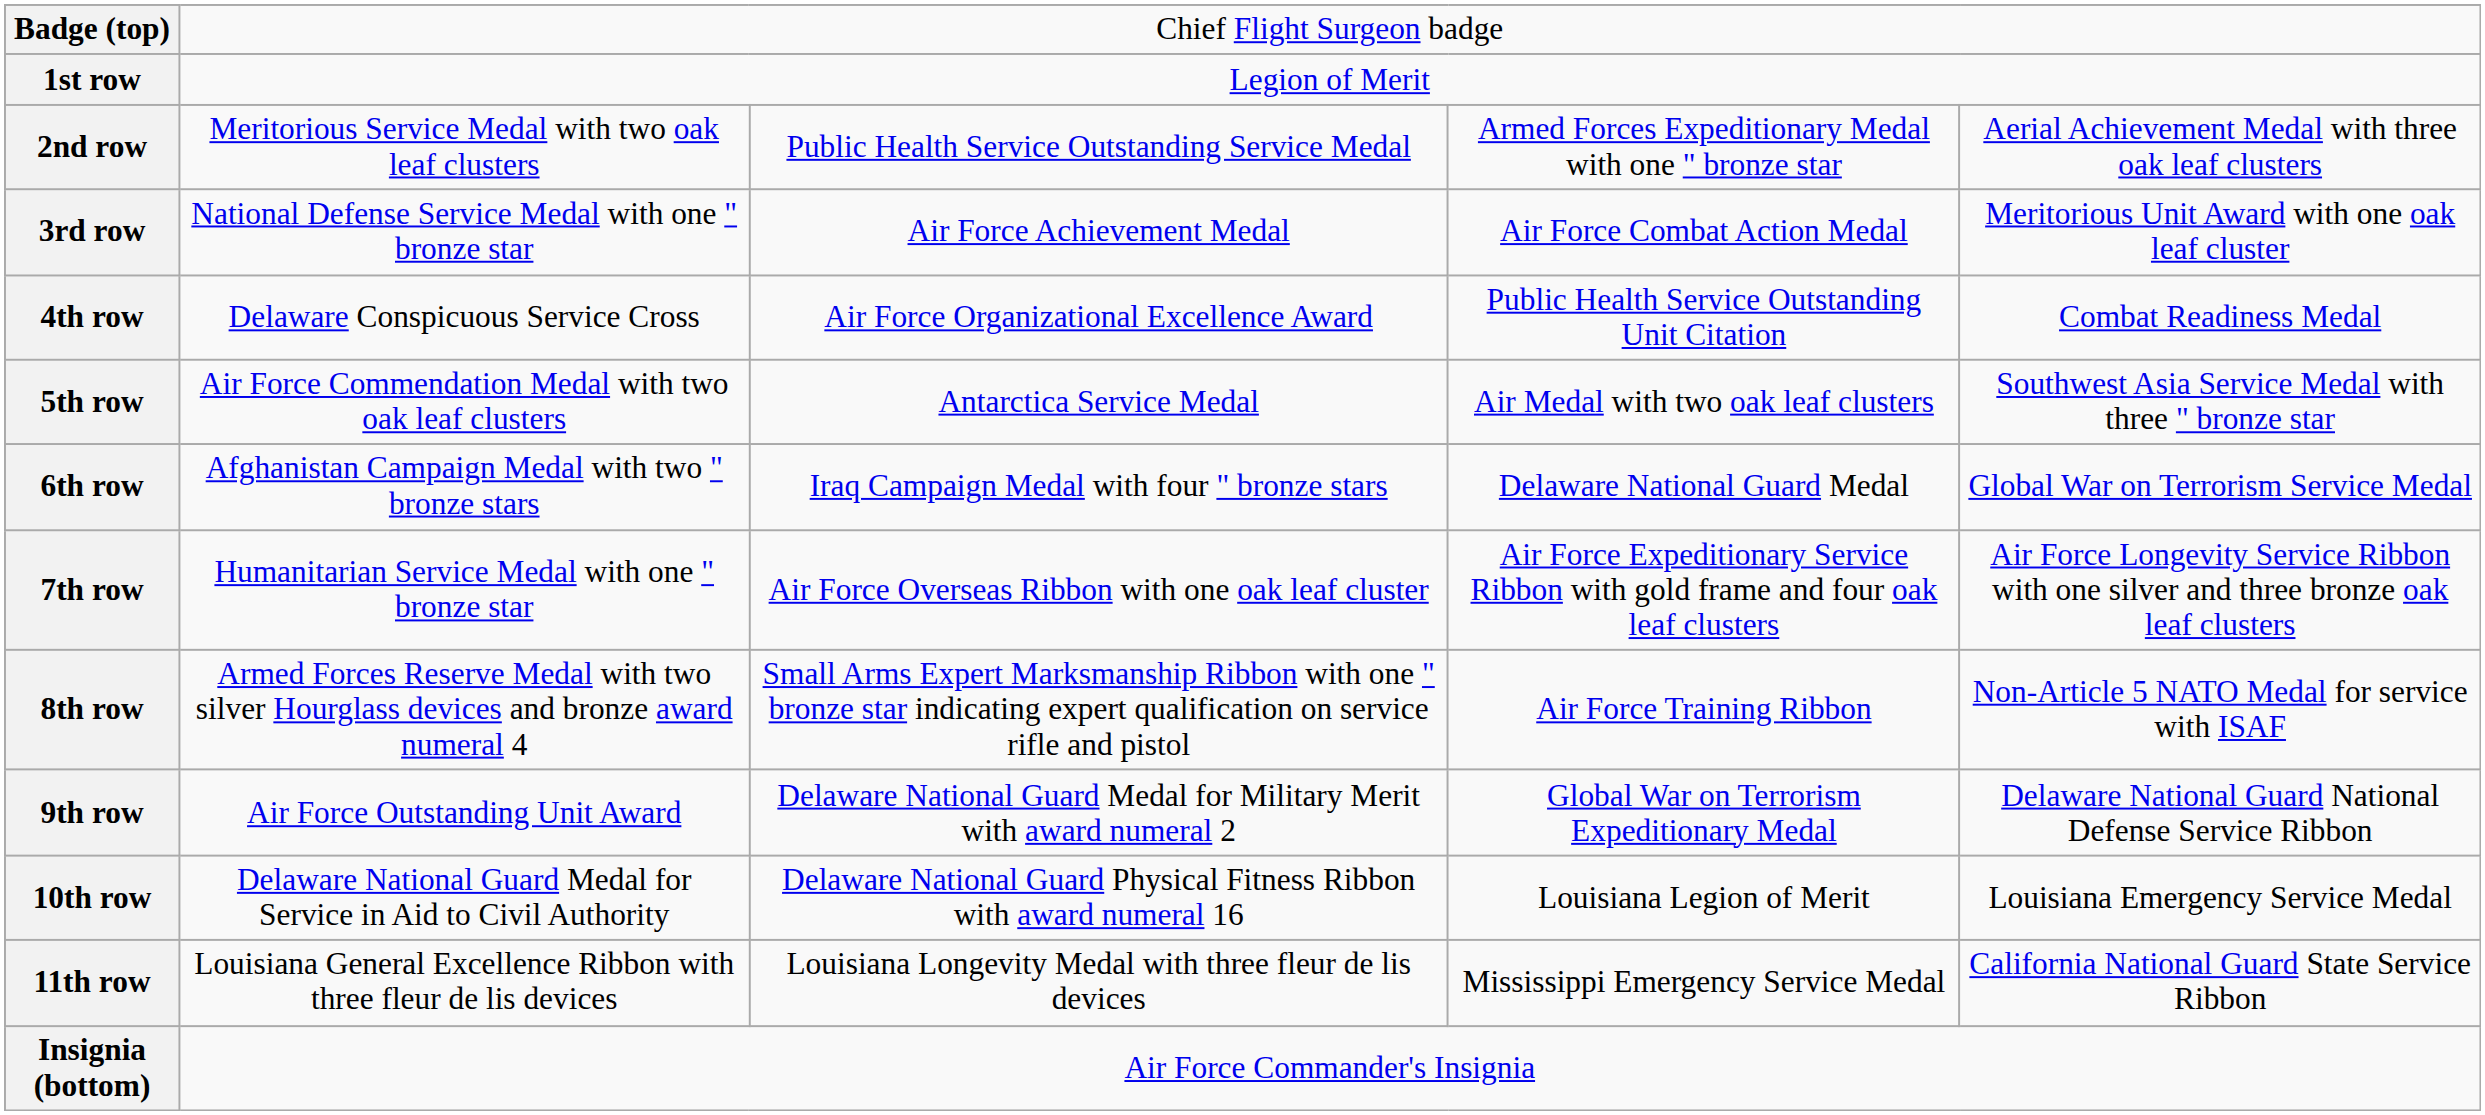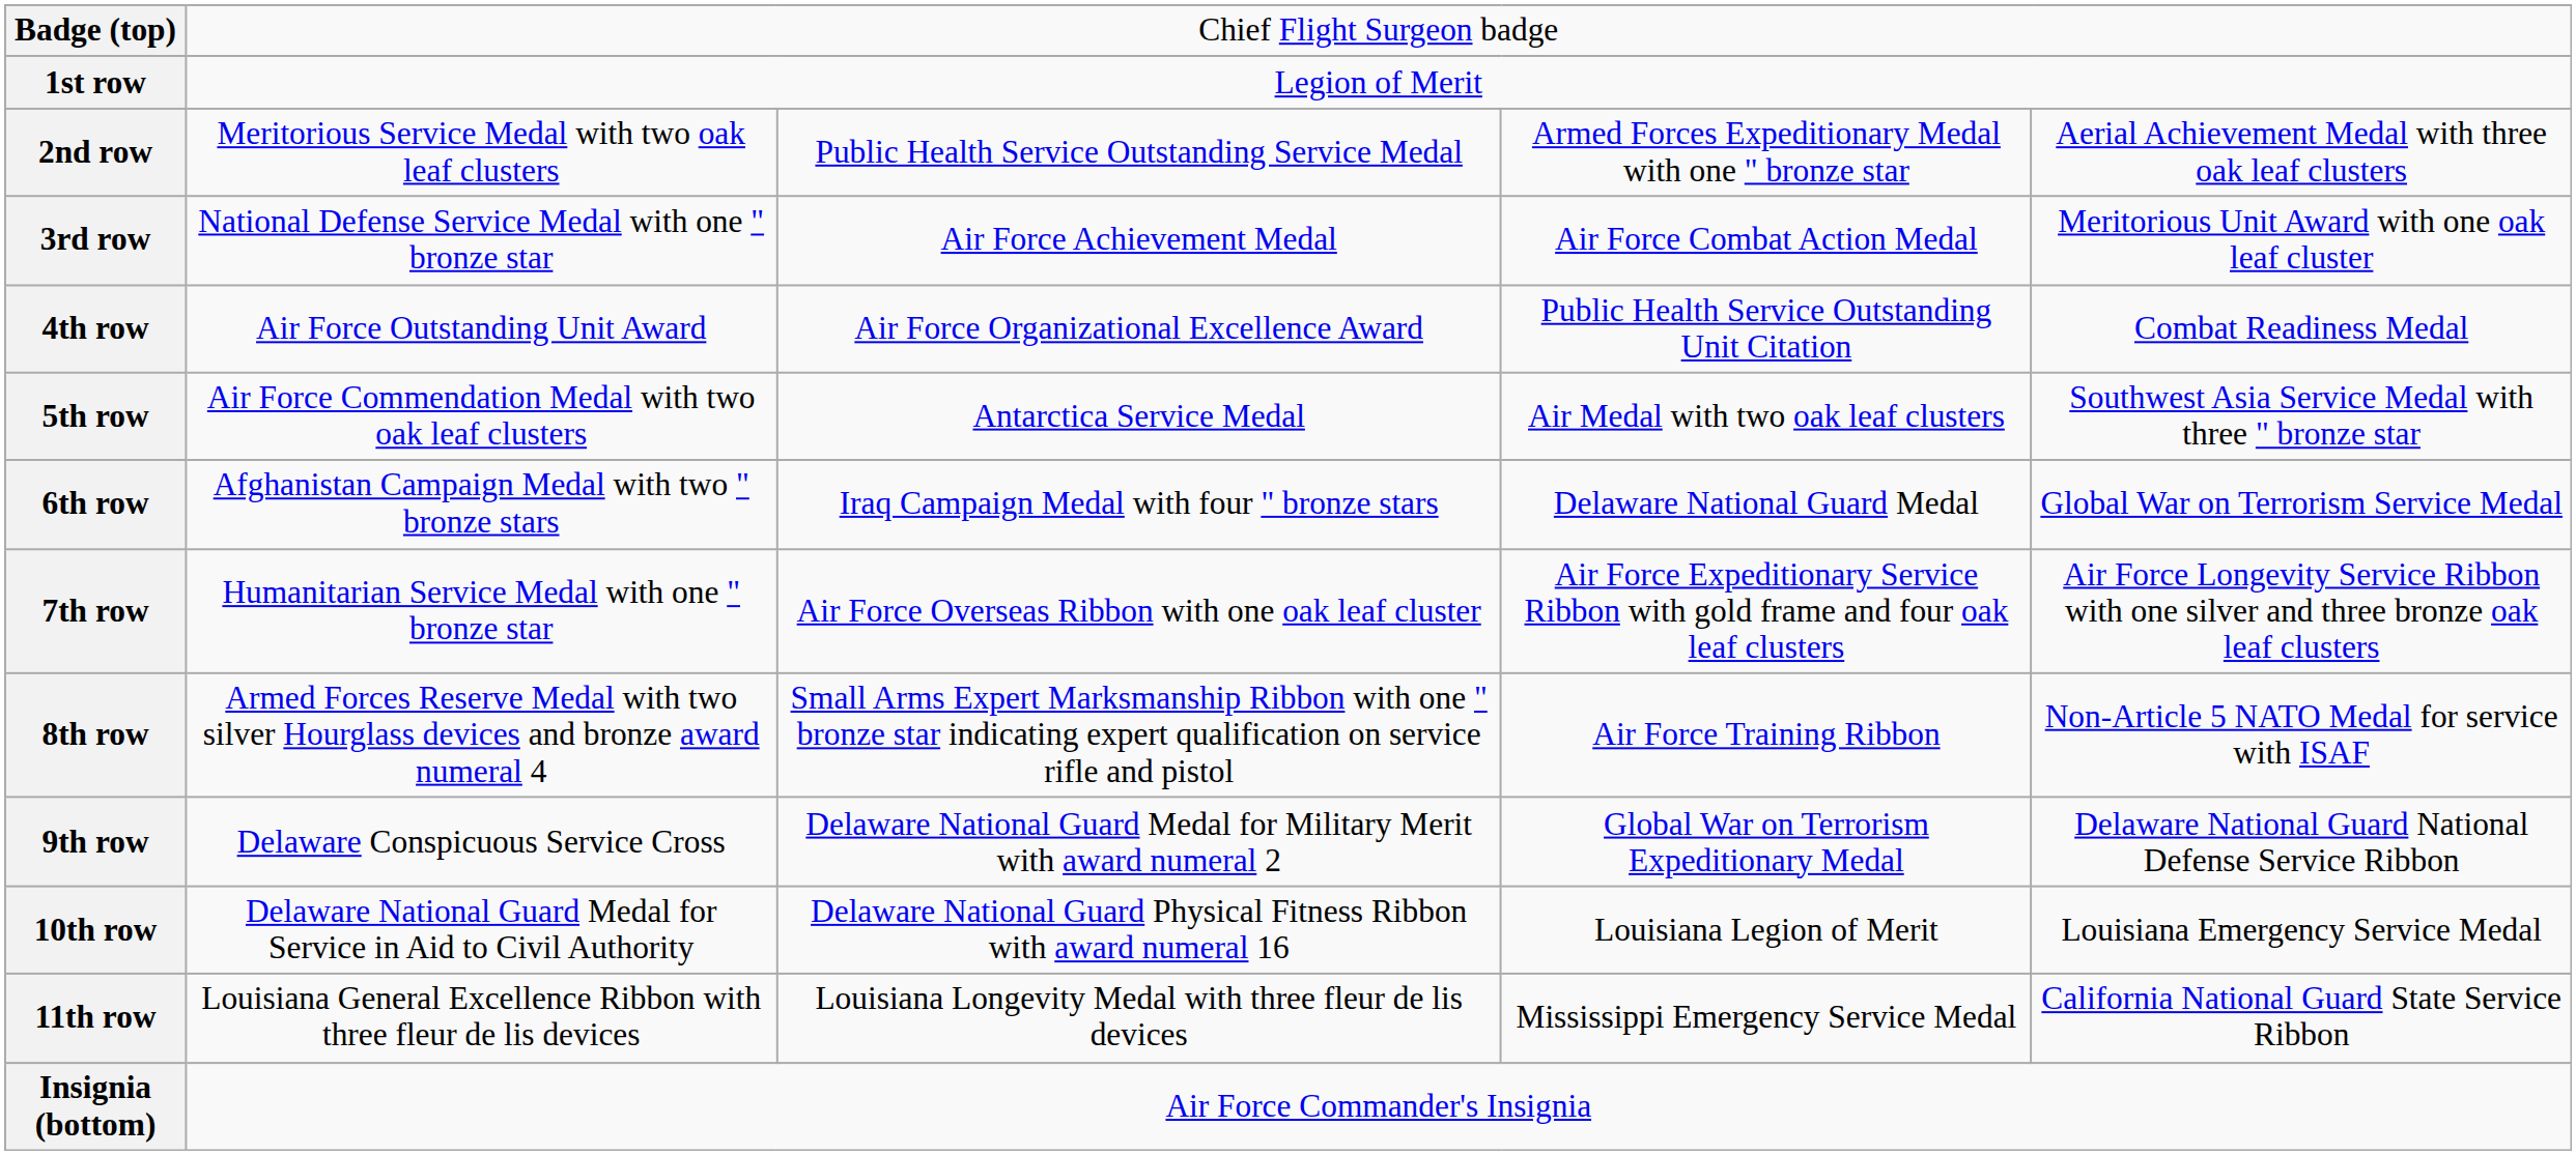 <table class="wikitable" style="margin:1em auto; text-align:center;">
 <tr>
 <th>Badge (top)</th>
 <td colspan="8" style="text-align:center">Chief <a href='#'>Flight Surgeon</a> badge</td>
 </tr>
 <tr>
 <th>1st row</th>
 <td colspan="8" style="text-align:center"><a href='#'>Legion of Merit</a></td>
 </tr>
 <tr>
 <th>2nd row</th>
 <td><a href='#'>Meritorious Service Medal</a> with two <a href='#'>oak leaf clusters</a></td>
 <td><a href='#'>Public Health Service Outstanding Service Medal</a></td>
 <td><a href='#'>Armed Forces Expeditionary Medal</a> with one <a href='#'>" bronze star</a></td>
 <td><a href='#'>Aerial Achievement Medal</a> with three <a href='#'>oak leaf clusters</a></td>
 </tr>
 <tr>
 <th>3rd row</th>
 <td><a href='#'>National Defense Service Medal</a> with one <a href='#'>" bronze star</a></td>
 <td><a href='#'>Air Force Achievement Medal</a></td>
 <td><a href='#'>Air Force Combat Action Medal</a></td>
 <td><a href='#'>Meritorious Unit Award</a> with one <a href='#'>oak leaf cluster</a></td>
 </tr>
 <tr>
 <th>4th row</th>
-<td><a href='#'>Delaware</a> Conspicuous Service Cross</td>
+<td><a href='#'>Air Force Outstanding Unit Award</a></td>
 <td><a href='#'>Air Force Organizational Excellence Award</a></td>
 <td><a href='#'>Public Health Service Outstanding Unit Citation</a></td>
 <td><a href='#'>Combat Readiness Medal</a></td>
 </tr>
 <tr>
 <th>5th row</th>
 <td><a href='#'>Air Force Commendation Medal</a> with two <a href='#'>oak leaf clusters</a></td>
 <td><a href='#'>Antarctica Service Medal</a></td>
 <td><a href='#'>Air Medal</a> with two <a href='#'>oak leaf clusters</a></td>
 <td><a href='#'>Southwest Asia Service Medal</a> with three <a href='#'>" bronze star</a></td>
 </tr>
 <tr>
 <th>6th row</th>
 <td><a href='#'>Afghanistan Campaign Medal</a> with two <a href='#'>" bronze stars</a></td>
 <td><a href='#'>Iraq Campaign Medal</a> with four <a href='#'>" bronze stars</a></td>
 <td><a href='#'>Delaware National Guard</a> Medal</td>
 <td><a href='#'>Global War on Terrorism Service Medal</a></td>
 </tr>
 <tr>
 <th>7th row</th>
 <td><a href='#'>Humanitarian Service Medal</a> with one <a href='#'>" bronze star</a></td>
 <td><a href='#'>Air Force Overseas Ribbon</a> with one <a href='#'>oak leaf cluster</a></td>
 <td><a href='#'>Air Force Expeditionary Service Ribbon</a> with gold frame and four <a href='#'>oak leaf clusters</a></td>
 <td><a href='#'>Air Force Longevity Service Ribbon</a> with one silver and three bronze <a href='#'>oak leaf clusters</a></td>
 </tr>
 <tr>
 <th>8th row</th>
 <td><a href='#'>Armed Forces Reserve Medal</a> with two silver <a href='#'>Hourglass devices</a> and bronze <a href='#'>award numeral</a> 4</td>
 <td><a href='#'>Small Arms Expert Marksmanship Ribbon</a> with one <a href='#'>" bronze star</a> indicating expert qualification on service rifle and pistol</td>
 <td><a href='#'>Air Force Training Ribbon</a></td>
 <td><a href='#'>Non-Article 5 NATO Medal</a> for service with <a href='#'>ISAF</a></td>
 </tr>
 <tr>
 <th>9th row</th>
-<td><a href='#'>Air Force Outstanding Unit Award</a></td>
+<td><a href='#'>Delaware</a> Conspicuous Service Cross</td>
 <td><a href='#'>Delaware National Guard</a> Medal for Military Merit with <a href='#'>award numeral</a> 2</td>
 <td><a href='#'>Global War on Terrorism Expeditionary Medal</a></td>
 <td><a href='#'>Delaware National Guard</a> National Defense Service Ribbon</td>
 </tr>
 <tr>
 <th>10th row</th>
 <td><a href='#'>Delaware National Guard</a> Medal for Service in Aid to Civil Authority</td>
 <td><a href='#'>Delaware National Guard</a> Physical Fitness Ribbon with <a href='#'>award numeral</a> 16</td>
 <td>Louisiana Legion of Merit</td>
 <td>Louisiana Emergency Service Medal</td>
 </tr>
 <tr>
 <th>11th row</th>
 <td>Louisiana General Excellence Ribbon with three fleur de lis devices</td>
 <td>Louisiana Longevity Medal with three fleur de lis devices</td>
 <td>Mississippi Emergency Service Medal</td>
 <td><a href='#'>California National Guard</a> State Service Ribbon</td>
 </tr>
 <tr>
 <th>Insignia (bottom)</th>
 <td colspan="8" style="text-align:center"><a href='#'>Air Force Commander's Insignia</a></td>
 </tr>
 </table>
